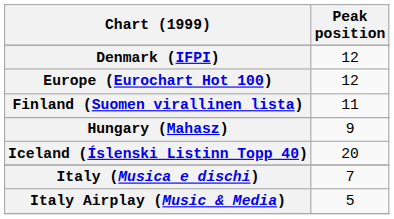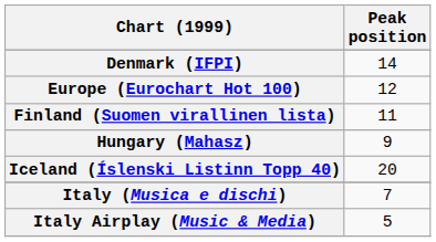 <table class="wikitable sortable plainrowheaders" style="text-align:center">
 <tr>
 <th scope="col">Chart (1999)</th>
 <th scope="col">Peak<br>position</th>
 </tr>
 <tr>
 </tr>
 <tr>
 </tr>
 <tr>
 </tr>
 <tr>
 <th scope="row">Denmark (<a href='#'>IFPI</a>)</th>
-<td>12</td>
+<td>14</td>
 </tr>
 <tr>
 <th scope="row">Europe (<a href='#'>Eurochart Hot 100</a>)</th>
 <td>12</td>
 </tr>
 <tr>
 <th scope="row">Finland (<a href='#'>Suomen virallinen lista</a>)</th>
 <td>11</td>
 </tr>
 <tr>
 </tr>
 <tr>
 </tr>
 <tr>
 <th scope="row">Hungary (<a href='#'>Mahasz</a>)</th>
 <td>9</td>
 </tr>
 <tr>
 <th scope="row">Iceland (<a href='#'>Íslenski Listinn Topp 40</a>)</th>
 <td>20</td>
 </tr>
 <tr>
 </tr>
 <tr>
 <th scope="row">Italy (<em><a href='#'>Musica e dischi</a></em>)</th>
 <td>7</td>
 </tr>
 <tr>
 <th scope="row">Italy Airplay (<em><a href='#'>Music & Media</a></em>)</th>
 <td>5</td>
 </tr>
 <tr>
 </tr>
 <tr>
 </tr>
 <tr>
 </tr>
 <tr>
 </tr>
 <tr>
 </tr>
 <tr>
 </tr>
 <tr>
 </tr>
 <tr>
 </tr>
 <tr>
 </tr>
 <tr>
 </tr>
 </table>
